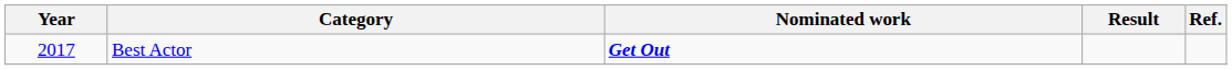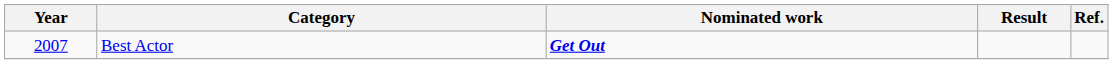 <table class=wikitable>
 <tr>
 <th scope="col" style="width:5em;">Year</th>
 <th scope="col" style="width:26em;">Category</th>
 <th scope="col" style="width:25em;">Nominated work</th>
 <th scope="col" style="width:5em;">Result</th>
 <th>Ref.</th>
 </tr>
 <tr>
-<td style="text-align:center;"><a href='#'>2017</a></td>
+<td style="text-align:center;"><a href='#'>2007</a></td>
 <td><a href='#'>Best Actor</a></td>
 <td><strong><em><a href='#'>Get Out</a></em></strong></td>
 <td></td>
 <td></td>
 </tr>
 <tr>
 </tr>
 </table>
